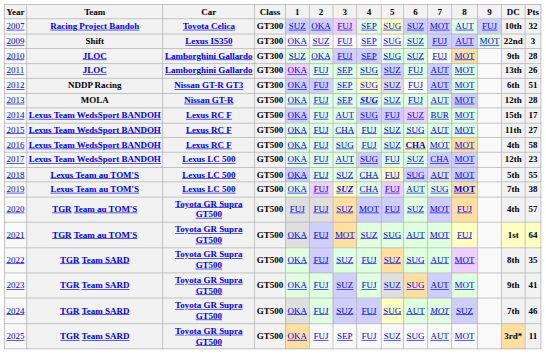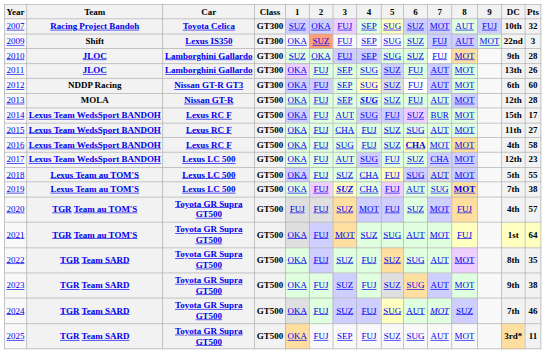 <table class="wikitable" style="text-align:center; font-size:85%">
 <tr>
 <th>Year</th>
 <th>Team</th>
 <th>Car</th>
 <th>Class</th>
 <th>1</th>
 <th>2</th>
 <th>3</th>
 <th>4</th>
 <th>5</th>
 <th>6</th>
 <th>7</th>
 <th>8</th>
 <th>9</th>
 <th>DC</th>
 <th>Pts</th>
 </tr>
 <tr>
 <td><a href='#'>2007</a></td>
 <th nowrap><a href='#'>Racing Project Bandoh</a></th>
 <th nowrap><a href='#'>Toyota Celica</a></th>
 <th>GT300</th>
 <td style="background:#CFCFFF;"><a href='#'>SUZ</a><br></td>
 <td style="background:#CFCFFF;"><a href='#'>OKA</a><br></td>
 <td style="background:#EFCFFF;"><a href='#'>FUJ</a><br></td>
 <td style="background:#DFFFDF;"><a href='#'>SEP</a><br></td>
 <td style="background:#FFFFBF;"><a href='#'>SUG</a><br></td>
 <td style="background:#CFCFFF;"><a href='#'>SUZ</a><br></td>
 <td style="background:#CFCFFF;"><a href='#'>MOT</a><br></td>
 <td style="background:#DFFFDF;"><a href='#'>AUT</a><br></td>
 <td style="background:#CFCFFF;"><a href='#'>FUJ</a><br></td>
 <th>10th</th>
 <th>32</th>
 </tr>
 <tr>
 <td><a href='#'>2009</a></td>
 <th nowrap>Shift</th>
 <th nowrap><a href='#'>Lexus IS350</a></th>
 <th>GT300</th>
 <td><a href='#'>OKA</a></td>
-<td><a href='#'>SUZ</a></td>
+<td style="background: lightsalmon;"><a href='#'>SUZ</a></td>
 <td><a href='#'>FUJ</a></td>
 <td><a href='#'>SEP</a></td>
 <td><a href='#'>SUG</a></td>
 <td style="background:#DFFFDF;"><a href='#'>SUZ</a><br></td>
 <td style="background:#CFCFFF;"><a href='#'>FUJ</a><br></td>
 <td style="background:#CFCFFF;"><a href='#'>AUT</a><br></td>
 <td style="background:#DFFFDF;"><a href='#'>MOT</a><br></td>
 <th>22nd</th>
 <th>3</th>
 </tr>
 <tr>
 <td><a href='#'>2010</a></td>
 <th nowrap><a href='#'>JLOC</a></th>
 <th nowrap><a href='#'>Lamborghini Gallardo</a></th>
 <th>GT300</th>
 <td style="background:#DFFFDF;"><a href='#'>SUZ</a><br></td>
 <td style="background:#DFFFDF;"><a href='#'>OKA</a><br></td>
 <td style="background:#CFCFFF;"><a href='#'>FUJ</a><br></td>
 <td style="background:#CFCFFF;"><a href='#'>SEP</a><br></td>
 <td style="background:#DFFFDF;"><a href='#'>SUG</a><br></td>
 <td style="background:#DFFFDF;"><a href='#'>SUZ</a><br></td>
 <td style="background:#FFFFFF;"><a href='#'>FUJ</a><br></td>
 <td style="background:#FFDF9F;"><a href='#'>MOT</a><br></td>
 <td></td>
 <th>9th</th>
 <th>28</th>
 </tr>
 <tr>
 <td><a href='#'>2011</a></td>
 <th nowrap><a href='#'>JLOC</a></th>
 <th nowrap><a href='#'>Lamborghini Gallardo</a></th>
 <th>GT300</th>
 <td style="background:#EFCFFF;"><a href='#'>OKA</a><br></td>
 <td style="background:#DFFFDF;"><a href='#'>FUJ</a><br></td>
 <td style="background:#DFFFDF;"><a href='#'>SEP</a><br></td>
 <td style="background:#DFFFDF;"><a href='#'>SUG</a><br></td>
 <td style="background:#CFCFFF;"><a href='#'>SUZ</a><br></td>
 <td style="background:#DFFFDF;"><a href='#'>FUJ</a><br></td>
 <td style="background:#CFCFFF;"><a href='#'>AUT</a><br></td>
 <td style="background:#DFFFDF;"><a href='#'>MOT</a><br></td>
 <td></td>
 <th>13th</th>
 <th>26</th>
 </tr>
 <tr>
 <td><a href='#'>2012</a></td>
 <th nowrap>NDDP Racing</th>
 <th nowrap><a href='#'>Nissan GT-R GT3</a></th>
 <th>GT300</th>
 <td style="background:#CFCFFF;"><a href='#'>OKA</a><br></td>
 <td style="background:#CFCFFF;"><a href='#'>FUJ</a><br></td>
 <td style="background:#DFFFDF;"><a href='#'>SEP</a><br></td>
 <td style="background:#FFFFBF;"><a href='#'>SUG</a><br></td>
 <td style="background:#DFDFDF;"><a href='#'>SUZ</a><br></td>
 <td style="background:#FFFFFF;"><a href='#'>FUJ</a></td>
 <td style="background:#CFCFFF;"><a href='#'>AUT</a><br></td>
 <td style="background:#DFFFDF;"><a href='#'>MOT</a><br></td>
 <td></td>
 <th>6th</th>
-<th>51</th>
+<th>60</th>
 </tr>
 <tr>
 <td><a href='#'>2013</a></td>
 <th nowrap>MOLA</th>
 <th nowrap><a href='#'>Nissan GT-R</a></th>
 <th>GT500</th>
 <td style="background:#DFFFDF;"><a href='#'>OKA</a><br></td>
 <td style="background:#DFFFDF;"><a href='#'>FUJ</a><br></td>
 <td style="background:#DFFFDF;"><a href='#'>SEP</a><br></td>
 <td style="background:#DFFFDF;"><strong><em><a href='#'>SUG</a></em></strong><br></td>
 <td style="background:#DFFFDF;"><a href='#'>SUZ</a><br></td>
 <td style="background:#DFFFDF;"><a href='#'>FUJ</a><br></td>
 <td style="background:#DFFFDF;"><a href='#'>AUT</a><br></td>
 <td style="background:#CFCFFF;"><a href='#'>MOT</a><br></td>
 <td></td>
 <th>12th</th>
 <th>28</th>
 </tr>
 <tr>
 <td><a href='#'>2014</a></td>
 <th nowrap><a href='#'>Lexus Team WedsSport BANDOH</a></th>
 <th nowrap><a href='#'>Lexus RC F</a></th>
 <th>GT500</th>
 <td style="background:#CFCFFF;"><a href='#'>OKA</a><br></td>
 <td style="background:#DFFFDF;"><a href='#'>FUJ</a><br></td>
 <td style="background:#DFFFDF;"><a href='#'>AUT</a><br></td>
 <td style="background:#CFCFFF;"><a href='#'>SUG</a><br></td>
 <td style="background:#CFCFFF;"><a href='#'>FUJ</a><br></td>
 <td style="background:#EFCFFF;"><a href='#'>SUZ</a><br></td>
 <td style="background:#DFFFDF;"><a href='#'>BUR</a><br></td>
 <td style="background:#DFFFDF;"><a href='#'>MOT</a><br></td>
 <td></td>
 <th>15th</th>
 <th>17</th>
 </tr>
 <tr>
 <td><a href='#'>2015</a></td>
 <th nowrap><a href='#'>Lexus Team WedsSport BANDOH</a></th>
 <th nowrap><a href='#'>Lexus RC F</a></th>
 <th>GT500</th>
 <td style="background:#DFFFDF;"><a href='#'>OKA</a><br></td>
 <td style="background:#DFFFDF;"><a href='#'>FUJ</a><br></td>
 <td style="background:#DFFFDF;"><a href='#'>CHA</a><br></td>
 <td style="background:#DFFFDF;"><a href='#'>FUJ</a><br></td>
 <td style="background:#DFFFDF;"><a href='#'>SUZ</a><br></td>
 <td style="background:#DFFFDF;"><a href='#'>SUG</a><br></td>
 <td style="background:#DFFFDF;"><a href='#'>AUT</a><br></td>
 <td style="background:#DFFFDF;"><a href='#'>MOT</a><br></td>
 <td></td>
 <th>11th</th>
 <th>27</th>
 </tr>
 <tr>
 <td><a href='#'>2016</a></td>
 <th nowrap><a href='#'>Lexus Team WedsSport BANDOH</a></th>
 <th nowrap><a href='#'>Lexus RC F</a></th>
 <th>GT500</th>
 <td style="background:#DFFFDF;"><a href='#'>OKA</a><br></td>
 <td style="background:#DFFFDF;"><a href='#'>FUJ</a><br></td>
 <td style="background:#DFFFDF;"><a href='#'>SUG</a><br></td>
 <td style="background:#DFFFDF;"><a href='#'>FUJ</a><br></td>
 <td style="background:#DFFFDF;"><a href='#'>SUZ</a><br></td>
 <td style="background:#FFFFBF;"><strong><a href='#'>CHA</a></strong><br></td>
 <td style="background:#DFFFDF;"><a href='#'>MOT</a><br></td>
 <td style="background:#FFDF9F;"><a href='#'>MOT</a><br></td>
 <td></td>
 <th>4th</th>
 <th>58</th>
 </tr>
 <tr>
 <td><a href='#'>2017</a></td>
 <th nowrap><a href='#'>Lexus Team WedsSport BANDOH</a></th>
 <th nowrap><a href='#'>Lexus LC 500</a></th>
 <th>GT500</th>
 <td style="background:#DFFFDF;"><a href='#'>OKA</a><br></td>
 <td style="background:#DFFFDF;"><a href='#'>FUJ</a><br></td>
 <td style="background:#DFFFDF;"><a href='#'>AUT</a><br></td>
 <td style="background:#CFCFFF;"><a href='#'>SUG</a><br></td>
 <td style="background:#DFFFDF;"><a href='#'>FUJ</a><br></td>
 <td style="background:#DFFFDF;"><a href='#'>SUZ</a><br></td>
 <td style="background:#CFCFFF;"><a href='#'>CHA</a><br></td>
 <td style="background:#CFCFFF;"><a href='#'>MOT</a><br></td>
 <td></td>
 <th>12th</th>
 <th>23</th>
 </tr>
 <tr>
 <td><a href='#'>2018</a></td>
 <th nowrap><a href='#'>Lexus Team au TOM'S</a></th>
 <th nowrap><a href='#'>Lexus LC 500</a></th>
 <th>GT500</th>
 <td style="background:#CFCFFF;"><a href='#'>OKA</a><br></td>
 <td style="background:#DFFFDF;"><a href='#'>FUJ</a><br></td>
 <td style="background:#DFFFDF;"><a href='#'>SUZ</a><br></td>
 <td style="background:#DFFFDF;"><a href='#'>CHA</a><br></td>
 <td style="background:#FFFFBF;"><a href='#'>FUJ</a><br></td>
 <td style="background:#CFCFFF;"><a href='#'>SUG</a><br></td>
 <td style="background:#DFDFDF;"><a href='#'>AUT</a><br></td>
 <td style="background:#CFCFFF;"><a href='#'>MOT</a><br></td>
 <td></td>
 <th>5th</th>
 <th>55</th>
 </tr>
 <tr>
 <td><a href='#'>2019</a></td>
 <th nowrap><a href='#'>Lexus Team au TOM'S</a></th>
 <th nowrap><a href='#'>Lexus LC 500</a></th>
 <th>GT500</th>
 <td style="background:#DFFFDF;"><a href='#'>OKA</a><br></td>
 <td style="background:#EFCFFF;"><a href='#'>FUJ</a><br></td>
 <td style="background:#FFFFBF;"><strong><em><a href='#'>SUZ</a></em></strong><br></td>
 <td style="background:#DFFFDF;"><a href='#'>CHA</a><br></td>
 <td style="background:#EFCFFF;"><a href='#'>FUJ</a><br></td>
 <td style="background:#DFFFDF;"><a href='#'>AUT</a><br></td>
 <td style="background:#DFFFDF;"><a href='#'>SUG</a><br></td>
 <td style="background:#FFDF9F;"><strong><a href='#'>MOT</a></strong><br></td>
 <td></td>
 <th>7th</th>
 <th>38</th>
 </tr>
 <tr>
 <td><a href='#'>2020</a></td>
 <th><a href='#'>TGR</a> <a href='#'>Team au TOM'S</a></th>
 <th><a href='#'>Toyota GR Supra GT500</a></th>
 <th>GT500</th>
 <td style="background:#DFDFDF;"><a href='#'>FUJ</a><br></td>
 <td style="background:#DFDFDF;"><a href='#'>FUJ</a><br></td>
 <td style="background:#FFDF9F;"><a href='#'>SUZ</a><br></td>
 <td style="background:#CFCFFF;"><a href='#'>MOT</a><br></td>
 <td style="background:#CFCFFF;"><a href='#'>FUJ</a><br></td>
 <td style="background:#DFFFDF;"><a href='#'>SUZ</a><br></td>
 <td style="background:#CFCFFF;"><a href='#'>MOT</a><br></td>
 <td style="background:#FFDF9F;"><a href='#'>FUJ</a><br></td>
 <td></td>
 <th>4th</th>
 <th>57</th>
 </tr>
 <tr>
 <td><a href='#'>2021</a></td>
 <th><a href='#'>TGR</a> <a href='#'>Team au TOM'S</a></th>
 <th><a href='#'>Toyota GR Supra GT500</a></th>
 <th>GT500</th>
 <td style="background:#DFDFDF;"><a href='#'>OKA</a><br></td>
 <td style="background:#CFCFFF;"><a href='#'>FUJ</a><br></td>
 <td style="background:#FFDF9F;"><a href='#'>MOT</a><br></td>
 <td style="background:#DFFFDF;"><a href='#'>SUZ</a><br></td>
 <td style="background:#DFFFDF;"><a href='#'>SUG</a><br></td>
 <td style="background:#DFFFDF;"><a href='#'>AUT</a><br></td>
 <td style="background:#DFFFDF;"><a href='#'>MOT</a><br></td>
 <td style="background:#FFFFBF;"><a href='#'>FUJ</a><br></td>
 <td></td>
 <th style="background:#FFFFBF;">1st</th>
 <th style="background:#FFFFBF;">64</th>
 </tr>
 <tr>
 <td><a href='#'>2022</a></td>
 <th nowrap><a href='#'>TGR</a> <a href='#'>Team SARD</a></th>
 <th><a href='#'>Toyota GR Supra GT500</a></th>
 <th>GT500</th>
 <td style="background:#DFFFDF;"><a href='#'>OKA</a><br></td>
 <td style="background:#CFCFFF;"><a href='#'>FUJ</a><br></td>
 <td style="background:#DFFFDF;"><a href='#'>SUZ</a><br></td>
 <td style="background:#DFFFDF;"><a href='#'>FUJ</a><br></td>
 <td style="background:#FFDF9F;"><a href='#'>SUZ</a><br></td>
 <td style="background:#DFFFDF;"><a href='#'>SUG</a><br></td>
 <td style="background:#DFFFDF;"><a href='#'>AUT</a><br></td>
 <td style="background:#EFCFFF;"><a href='#'>MOT</a><br></td>
 <td></td>
 <th>8th</th>
 <th>35</th>
 </tr>
 <tr>
 <td><a href='#'>2023</a></td>
 <th nowrap><a href='#'>TGR</a> <a href='#'>Team SARD</a></th>
 <th><a href='#'>Toyota GR Supra GT500</a></th>
 <th>GT500</th>
 <td style="background:#DFFFDF;"><a href='#'>OKA</a><br></td>
 <td style="background:#DFFFDF;"><a href='#'>FUJ</a><br></td>
 <td style="background:#CFCFFF;"><a href='#'>SUZ</a><br></td>
 <td style="background:#DFFFDF;"><a href='#'>FUJ</a><br></td>
 <td style="background:#DFDFDF;"><a href='#'>SUZ</a><br></td>
 <td style="background:#FFDF9F;"><a href='#'>SUG</a><br></td>
 <td style="background:#CFCFFF;"><a href='#'>AUT</a><br></td>
 <td style="background:#DFFFDF;"><a href='#'>MOT</a><br></td>
 <td></td>
 <th>9th</th>
-<th>41</th>
+<th>38</th>
 </tr>
 <tr>
 <td><a href='#'>2024</a></td>
 <th nowrap><a href='#'>TGR</a> <a href='#'>Team SARD</a></th>
 <th><a href='#'>Toyota GR Supra GT500</a></th>
 <th>GT500</th>
 <td style="background:#DFDFDF;"><a href='#'>OKA</a><br></td>
 <td style="background:#DFFFDF;"><a href='#'>FUJ</a><br></td>
 <td style="background:#CFCFFF;"><a href='#'>SUZ</a><br></td>
 <td style="background:#CFCFFF;"><a href='#'>FUJ</a><br></td>
 <td style="background:#FFFFBF;"><a href='#'>SUG</a><br></td>
 <td style="background:#DFFFDF;"><a href='#'>AUT</a><br></td>
 <td style="background:#DFFFDF;"><em><a href='#'>MOT</a></em><br></td>
 <td style="background:#CFCFFF;"><a href='#'>SUZ</a><br></td>
 <td></td>
 <th>7th</th>
 <th>46</th>
 </tr>
 <tr>
 <td><a href='#'>2025</a></td>
 <th><a href='#'>TGR</a> <a href='#'>Team SARD</a></th>
 <th><a href='#'>Toyota GR Supra GT500</a></th>
 <th>GT500</th>
 <td style="background:#FFDF9F;"><a href='#'>OKA</a><br></td>
 <td style="background:#;"><a href='#'>FUJ</a><br></td>
 <td style="background:#;"><a href='#'>SEP</a><br></td>
 <td style="background:#;"><a href='#'>FUJ</a><br></td>
 <td style="background:#;"><a href='#'>SUZ</a><br></td>
 <td style="background:#;"><a href='#'>SUG</a><br></td>
 <td style="background:#;"><a href='#'>AUT</a><br></td>
 <td style="background:#;"><a href='#'>MOT</a><br></td>
 <td></td>
 <th style="background:#FFDF9F;"><strong>3rd*</strong></th>
 <th>11</th>
 </tr>
 </table>
